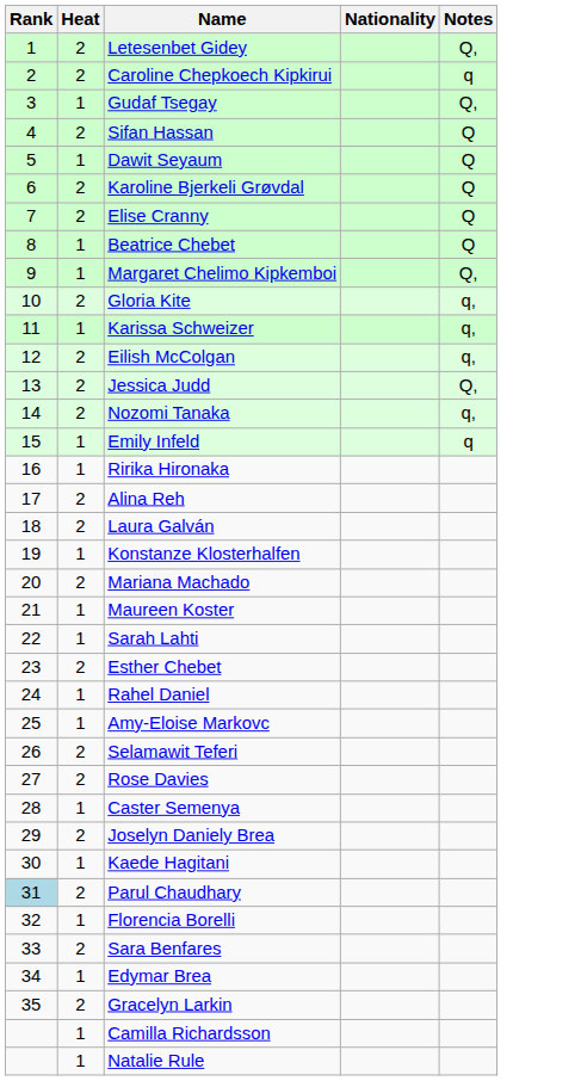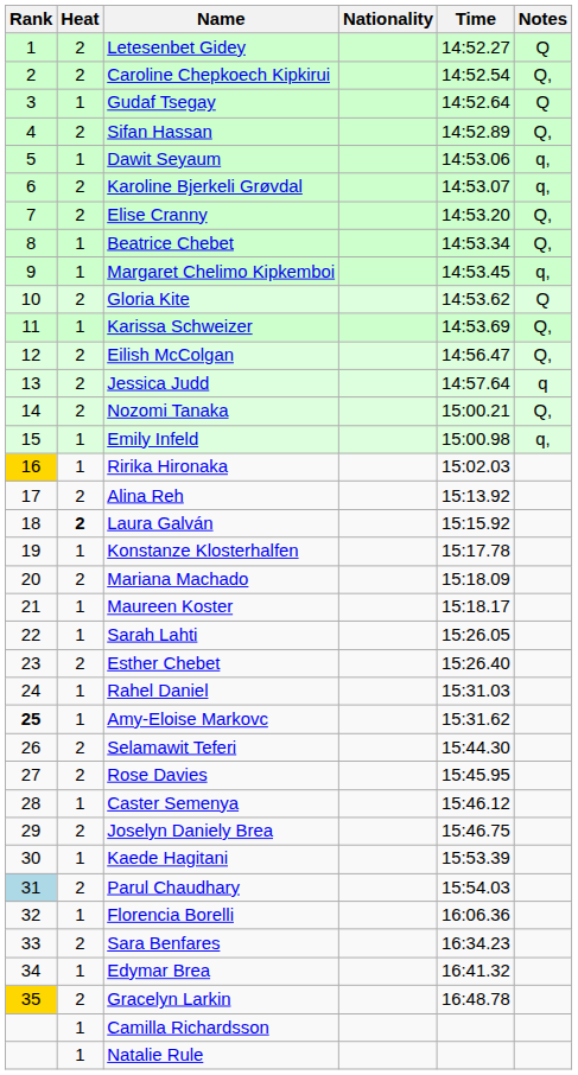 <table class="wikitable sortable" style="text-align:center">
 <tr>
 <th>Rank</th>
 <th>Heat</th>
 <th>Name</th>
 <th>Nationality</th>
+<th>Time</th>
 <th>Notes</th>
 </tr>
 <tr bgcolor=ccffcc>
 <td>1</td>
 <td>2</td>
 <td align=left><a href='#'>Letesenbet Gidey</a></td>
 <td align=left></td>
-<td>Q, </td>
+<td>14:52.27</td>
+<td>Q</td>
 </tr>
 <tr bgcolor=ccffcc>
 <td>2</td>
 <td>2</td>
 <td align=left><a href='#'>Caroline Chepkoech Kipkirui</a></td>
 <td align=left></td>
-<td>q</td>
+<td>14:52.54</td>
+<td>Q, </td>
 </tr>
 <tr bgcolor=ccffcc>
 <td>3</td>
 <td>1</td>
 <td align=left><a href='#'>Gudaf Tsegay</a></td>
 <td align=left></td>
-<td>Q, </td>
+<td>14:52.64</td>
+<td>Q</td>
 </tr>
 <tr bgcolor=ccffcc>
 <td>4</td>
 <td>2</td>
 <td align=left><a href='#'>Sifan Hassan</a></td>
 <td align=left></td>
-<td>Q</td>
+<td>14:52.89</td>
+<td>Q, </td>
 </tr>
 <tr bgcolor=ccffcc>
 <td>5</td>
 <td>1</td>
 <td align=left><a href='#'>Dawit Seyaum</a></td>
 <td align=left></td>
-<td>Q</td>
+<td>14:53.06</td>
+<td>q, </td>
 </tr>
 <tr bgcolor=ccffcc>
 <td>6</td>
 <td>2</td>
 <td align=left><a href='#'>Karoline Bjerkeli Grøvdal</a></td>
 <td align=left></td>
-<td>Q</td>
+<td>14:53.07</td>
+<td>q, </td>
 </tr>
 <tr bgcolor=ccffcc>
 <td>7</td>
 <td>2</td>
 <td align=left><a href='#'>Elise Cranny</a></td>
 <td align=left></td>
-<td>Q</td>
+<td>14:53.20</td>
+<td>Q, </td>
 </tr>
 <tr bgcolor=ccffcc>
 <td>8</td>
 <td>1</td>
 <td align=left><a href='#'>Beatrice Chebet</a></td>
 <td align=left></td>
-<td>Q</td>
+<td>14:53.34</td>
+<td>Q, </td>
 </tr>
 <tr bgcolor=ccffcc>
 <td>9</td>
 <td>1</td>
 <td align=left><a href='#'>Margaret Chelimo Kipkemboi</a></td>
 <td align=left></td>
-<td>Q, </td>
+<td>14:53.45</td>
+<td>q, </td>
 </tr>
 <tr bgcolor=ddffdd>
 <td>10</td>
 <td>2</td>
 <td align=left><a href='#'>Gloria Kite</a></td>
 <td align=left></td>
-<td>q, </td>
+<td>14:53.62</td>
+<td>Q</td>
 </tr>
 <tr bgcolor=ccffcc>
 <td>11</td>
 <td>1</td>
 <td align=left><a href='#'>Karissa Schweizer</a></td>
 <td align=left></td>
-<td>q, </td>
+<td>14:53.69</td>
+<td>Q, </td>
 </tr>
 <tr bgcolor=ddffdd>
 <td>12</td>
 <td>2</td>
 <td align=left><a href='#'>Eilish McColgan</a></td>
 <td align=left></td>
-<td>q, </td>
+<td>14:56.47</td>
+<td>Q, </td>
 </tr>
 <tr bgcolor=ddffdd>
 <td>13</td>
 <td>2</td>
 <td align=left><a href='#'>Jessica Judd</a></td>
 <td align=left></td>
-<td>Q, </td>
+<td>14:57.64</td>
+<td>q</td>
 </tr>
 <tr bgcolor=ddffdd>
 <td>14</td>
 <td>2</td>
 <td align=left><a href='#'>Nozomi Tanaka</a></td>
 <td align=left></td>
-<td>q, </td>
+<td>15:00.21</td>
+<td>Q, </td>
 </tr>
 <tr bgcolor=ddffdd>
 <td>15</td>
 <td>1</td>
 <td align=left><a href='#'>Emily Infeld</a></td>
 <td align=left></td>
-<td>q</td>
+<td>15:00.98</td>
+<td>q, </td>
 </tr>
 <tr>
-<td>16</td>
+<td style="background: gold;">16</td>
 <td>1</td>
 <td align=left><a href='#'>Ririka Hironaka</a></td>
 <td align=left></td>
+<td>15:02.03</td>
 <td></td>
 </tr>
 <tr>
 <td>17</td>
 <td>2</td>
 <td align=left><a href='#'>Alina Reh</a></td>
 <td align=left></td>
+<td>15:13.92</td>
 <td></td>
 </tr>
 <tr>
 <td>18</td>
-<td>2</td>
+<td><strong>2</strong></td>
 <td align=left><a href='#'>Laura Galván</a></td>
 <td align=left></td>
+<td>15:15.92</td>
 <td></td>
 </tr>
 <tr>
 <td>19</td>
 <td>1</td>
 <td align=left><a href='#'>Konstanze Klosterhalfen</a></td>
 <td align=left></td>
+<td>15:17.78</td>
 <td></td>
 </tr>
 <tr>
 <td>20</td>
 <td>2</td>
 <td align=left><a href='#'>Mariana Machado</a></td>
 <td align=left></td>
+<td>15:18.09</td>
 <td></td>
 </tr>
 <tr>
 <td>21</td>
 <td>1</td>
 <td align=left><a href='#'>Maureen Koster</a></td>
 <td align=left></td>
+<td>15:18.17</td>
 <td></td>
 </tr>
 <tr>
 <td>22</td>
 <td>1</td>
 <td align=left><a href='#'>Sarah Lahti</a></td>
 <td align=left></td>
+<td>15:26.05</td>
 <td></td>
 </tr>
 <tr>
 <td>23</td>
 <td>2</td>
 <td align=left><a href='#'>Esther Chebet</a></td>
 <td align=left></td>
+<td>15:26.40</td>
 <td></td>
 </tr>
 <tr>
 <td>24</td>
 <td>1</td>
 <td align=left><a href='#'>Rahel Daniel</a></td>
 <td align=left></td>
+<td>15:31.03</td>
 <td></td>
 </tr>
 <tr>
-<td>25</td>
+<td><strong>25</strong></td>
 <td>1</td>
 <td align=left><a href='#'>Amy-Eloise Markovc</a></td>
 <td align=left></td>
+<td>15:31.62</td>
 <td></td>
 </tr>
 <tr>
 <td>26</td>
 <td>2</td>
 <td align=left><a href='#'>Selamawit Teferi</a></td>
 <td align=left></td>
+<td>15:44.30</td>
 <td></td>
 </tr>
 <tr>
 <td>27</td>
 <td>2</td>
 <td align=left><a href='#'>Rose Davies</a></td>
 <td align=left></td>
+<td>15:45.95</td>
 <td></td>
 </tr>
 <tr>
 <td>28</td>
 <td>1</td>
 <td align=left><a href='#'>Caster Semenya</a></td>
 <td align=left></td>
+<td>15:46.12</td>
 <td></td>
 </tr>
 <tr>
 <td>29</td>
 <td>2</td>
 <td align=left><a href='#'>Joselyn Daniely Brea</a></td>
 <td align=left></td>
+<td>15:46.75</td>
 <td></td>
 </tr>
 <tr>
 <td>30</td>
 <td>1</td>
 <td align=left><a href='#'>Kaede Hagitani</a></td>
 <td align=left></td>
+<td>15:53.39</td>
 <td></td>
 </tr>
 <tr>
 <td style="background: lightblue;">31</td>
 <td>2</td>
 <td align=left><a href='#'>Parul Chaudhary</a></td>
 <td align=left></td>
+<td>15:54.03</td>
 <td></td>
 </tr>
 <tr>
 <td>32</td>
 <td>1</td>
 <td align=left><a href='#'>Florencia Borelli</a></td>
 <td align=left></td>
+<td>16:06.36</td>
 <td></td>
 </tr>
 <tr>
 <td>33</td>
 <td>2</td>
 <td align=left><a href='#'>Sara Benfares</a></td>
 <td align=left></td>
+<td>16:34.23</td>
 <td></td>
 </tr>
 <tr>
 <td>34</td>
 <td>1</td>
 <td align=left><a href='#'>Edymar Brea</a></td>
 <td align=left></td>
+<td>16:41.32</td>
 <td></td>
 </tr>
 <tr>
-<td>35</td>
+<td style="background: gold;">35</td>
 <td>2</td>
 <td align=left><a href='#'>Gracelyn Larkin</a></td>
 <td align=left></td>
+<td>16:48.78</td>
 <td></td>
 </tr>
 <tr>
 <td></td>
 <td>1</td>
 <td align=left><a href='#'>Camilla Richardsson</a></td>
 <td align=left></td>
 <td></td>
+<td></td>
 </tr>
 <tr>
 <td></td>
 <td>1</td>
 <td align=left><a href='#'>Natalie Rule</a></td>
 <td align=left></td>
 <td></td>
+<td></td>
 </tr>
 </table>
